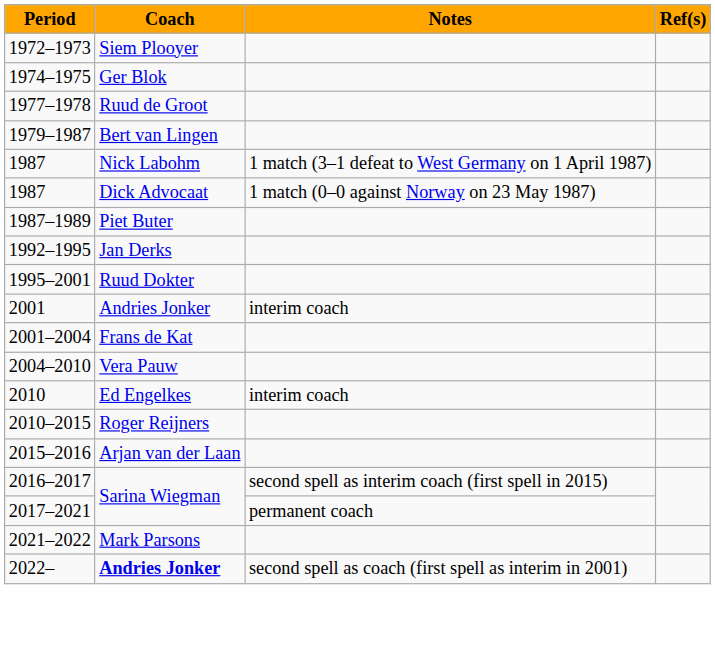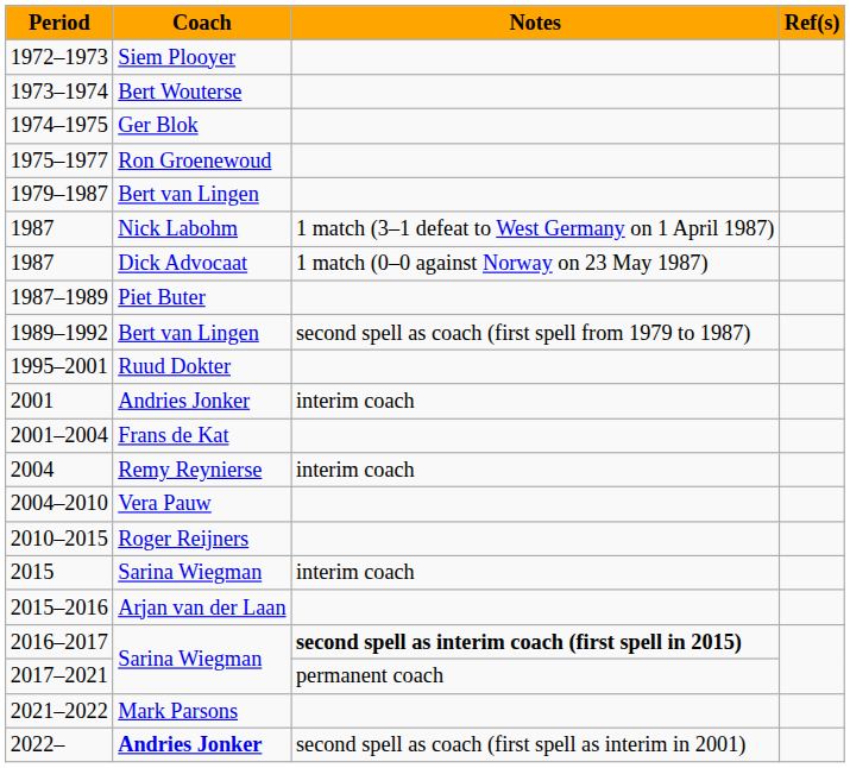 <table class="wikitable">
 <tr>
 <th style="background: orange;">Period</th>
 <th style="background: orange;">Coach</th>
 <th style="background: orange;">Notes</th>
 <th style="background: orange;">Ref(s)</th>
 </tr>
 <tr>
 <td>1972–1973</td>
 <td><a href='#'>Siem Plooyer</a></td>
 <td></td>
 <td></td>
 </tr>
 <tr>
+<td>1973–1974</td>
+<td><a href='#'>Bert Wouterse</a></td>
+<td></td>
+<td></td>
+</tr>
+<tr>
 <td>1974–1975</td>
 <td><a href='#'>Ger Blok</a></td>
 <td></td>
 <td></td>
 </tr>
 <tr>
-<td>1977–1978</td>
-<td><a href='#'>Ruud de Groot</a></td>
+<td>1975–1977</td>
+<td><a href='#'>Ron Groenewoud</a></td>
 <td></td>
 <td></td>
 </tr>
 <tr>
 <td>1979–1987</td>
 <td><a href='#'>Bert van Lingen</a></td>
 <td></td>
 <td></td>
 </tr>
 <tr>
 <td>1987</td>
 <td><a href='#'>Nick Labohm</a></td>
 <td>1 match (3–1 defeat to <a href='#'>West Germany</a> on 1 April 1987)</td>
 <td></td>
 </tr>
 <tr>
 <td>1987</td>
 <td><a href='#'>Dick Advocaat</a></td>
 <td>1 match (0–0 against <a href='#'>Norway</a> on 23 May 1987)</td>
 <td></td>
 </tr>
 <tr>
 <td>1987–1989</td>
 <td><a href='#'>Piet Buter</a></td>
 <td></td>
 <td></td>
 </tr>
 <tr>
-<td>1992–1995</td>
-<td><a href='#'>Jan Derks</a></td>
-<td></td>
+<td>1989–1992</td>
+<td><a href='#'>Bert van Lingen</a></td>
+<td>second spell as coach (first spell from 1979 to 1987)</td>
 <td></td>
 </tr>
 <tr>
 <td>1995–2001</td>
 <td><a href='#'>Ruud Dokter</a></td>
 <td></td>
 <td></td>
 </tr>
 <tr>
 <td>2001</td>
 <td><a href='#'>Andries Jonker</a></td>
 <td>interim coach</td>
 <td></td>
 </tr>
 <tr>
 <td>2001–2004</td>
 <td><a href='#'>Frans de Kat</a></td>
 <td></td>
 <td></td>
 </tr>
 <tr>
+<td>2004</td>
+<td><a href='#'>Remy Reynierse</a></td>
+<td>interim coach</td>
+<td></td>
+</tr>
+<tr>
 <td>2004–2010</td>
 <td><a href='#'>Vera Pauw</a></td>
 <td></td>
 <td></td>
 </tr>
 <tr>
-<td>2010</td>
-<td><a href='#'>Ed Engelkes</a></td>
-<td>interim coach</td>
+<td>2010–2015</td>
+<td><a href='#'>Roger Reijners</a></td>
+<td></td>
 <td></td>
 </tr>
 <tr>
-<td>2010–2015</td>
-<td><a href='#'>Roger Reijners</a></td>
-<td></td>
+<td>2015</td>
+<td><a href='#'>Sarina Wiegman</a></td>
+<td>interim coach</td>
 <td></td>
 </tr>
 <tr>
 <td>2015–2016</td>
 <td><a href='#'>Arjan van der Laan</a></td>
 <td></td>
 <td></td>
 </tr>
 <tr>
 <td>2016–2017</td>
 <td rowspan=2><a href='#'>Sarina Wiegman</a></td>
-<td>second spell as interim coach (first spell in 2015)</td>
+<td><strong>second spell as interim coach (first spell in 2015)</strong></td>
 <td rowspan=2></td>
 </tr>
 <tr>
 <td>2017–2021</td>
 <td>permanent coach</td>
 </tr>
 <tr>
 <td>2021–2022</td>
 <td> <a href='#'>Mark Parsons</a></td>
 <td></td>
 <td></td>
 </tr>
 <tr>
 <td>2022–</td>
 <td><strong><a href='#'>Andries Jonker</a></strong></td>
 <td>second spell as coach (first spell as interim in 2001)</td>
 <td></td>
 </tr>
 </table>
